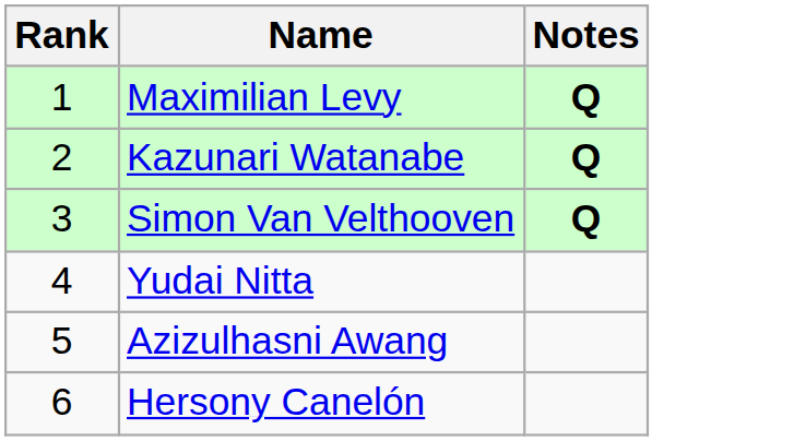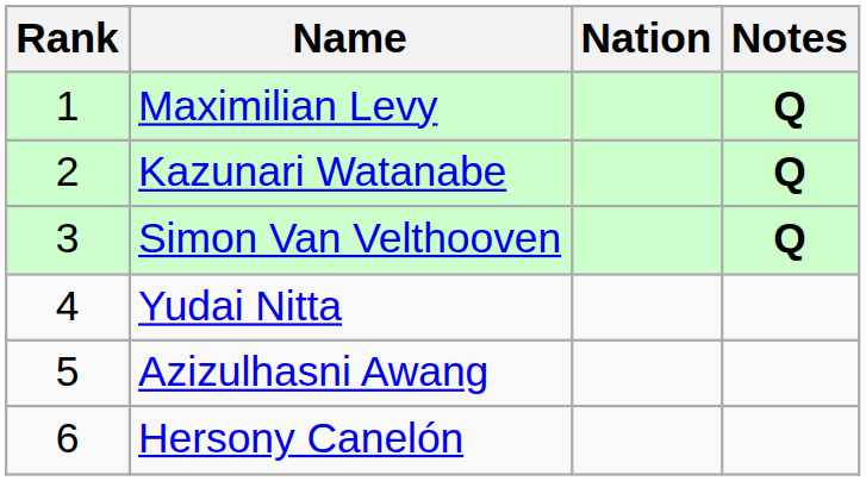 <table class="wikitable sortable" style="text-align:center">
 <tr>
 <th>Rank</th>
 <th>Name</th>
+<th>Nation</th>
 <th>Notes</th>
 </tr>
 <tr bgcolor=ccffcc>
 <td>1</td>
 <td align=left><a href='#'>Maximilian Levy</a></td>
+<td align=left></td>
 <td><strong>Q</strong></td>
 </tr>
 <tr bgcolor=ccffcc>
 <td>2</td>
 <td align=left><a href='#'>Kazunari Watanabe</a></td>
+<td align=left></td>
 <td><strong>Q</strong></td>
 </tr>
 <tr bgcolor=ccffcc>
 <td>3</td>
 <td align=left><a href='#'>Simon Van Velthooven</a></td>
+<td align=left></td>
 <td><strong>Q</strong></td>
 </tr>
 <tr>
 <td>4</td>
 <td align=left><a href='#'>Yudai Nitta</a></td>
+<td align=left></td>
 <td></td>
 </tr>
 <tr>
 <td>5</td>
 <td align=left><a href='#'>Azizulhasni Awang</a></td>
+<td align=left></td>
 <td></td>
 </tr>
 <tr>
 <td>6</td>
 <td align=left><a href='#'>Hersony Canelón</a></td>
+<td align=left></td>
 <td></td>
 </tr>
 </table>
